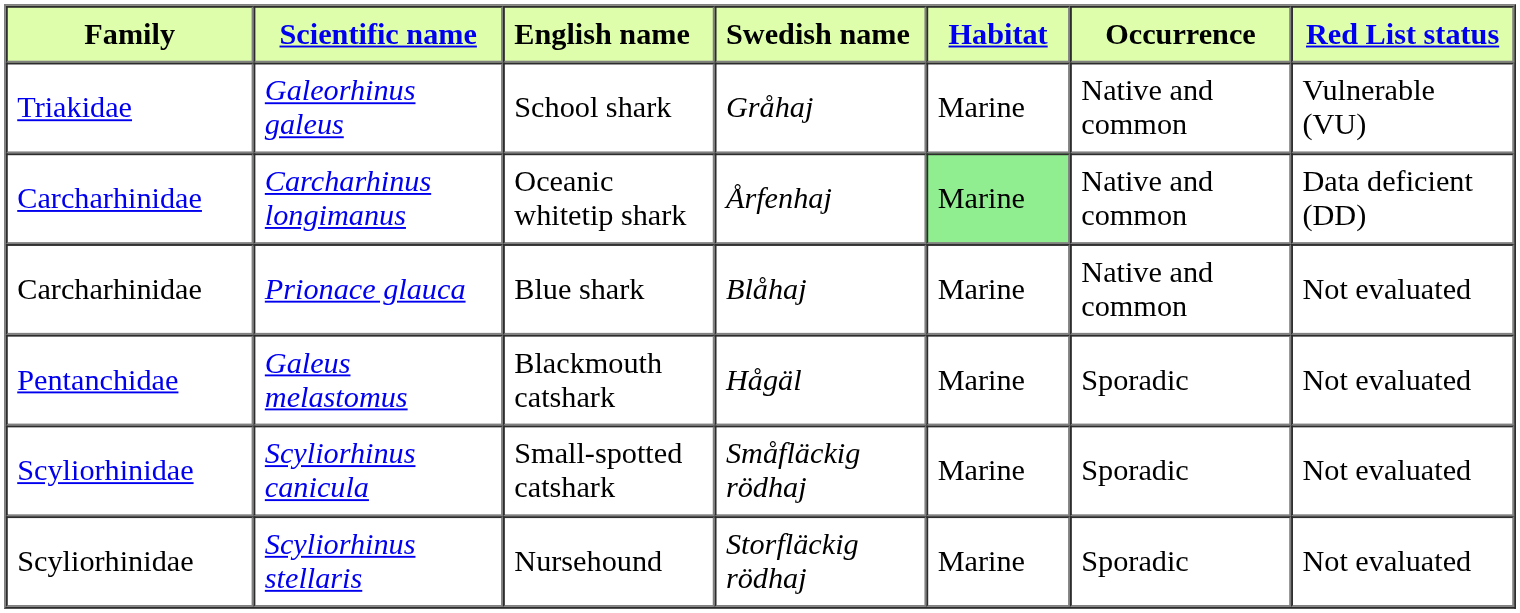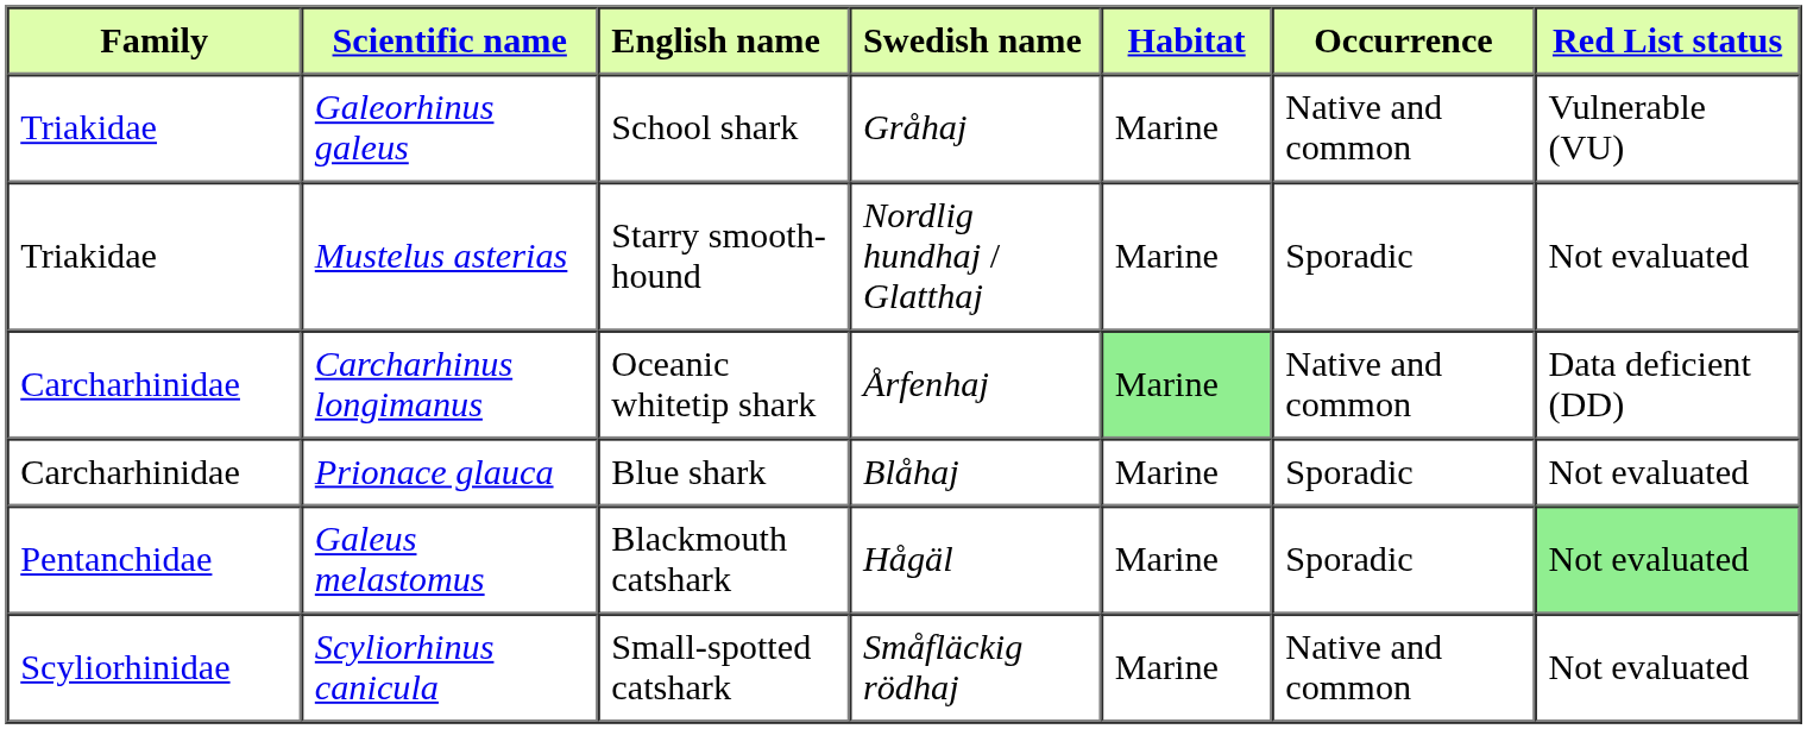 <table style="width:800px" border=1 cellspacing=0 cellpadding=5>
 <tr bgcolor="#defeac">
 <th width=119>Family</th>
 <th width=120><a href='#'>Scientific name</a></th>
 <td width=100><strong>English name</strong></td>
 <td width=100><strong>Swedish name</strong></td>
 <th><a href='#'>Habitat</a></th>
 <th width=105>Occurrence</th>
 <th width=106 nowrap="nowrap"><a href='#'>Red List status</a></th>
 </tr>
 <tr>
 <td><a href='#'>Triakidae</a></td>
 <td><em><a href='#'>Galeorhinus galeus</a></em></td>
 <td>School shark</td>
 <td><em>Gråhaj</em></td>
 <td>Marine</td>
 <td>Native and common</td>
 <td>Vulnerable (VU)</td>
 </tr>
 <tr>
+<td>Triakidae</td>
+<td><em><a href='#'>Mustelus asterias</a></em></td>
+<td>Starry smooth-hound</td>
+<td><em>Nordlig hundhaj</em> / <em>Glatthaj</em></td>
+<td>Marine</td>
+<td>Sporadic</td>
+<td>Not evaluated</td>
+</tr>
+<tr>
 <td><a href='#'>Carcharhinidae</a></td>
 <td><em><a href='#'>Carcharhinus longimanus</a></em></td>
 <td>Oceanic whitetip shark</td>
 <td><em>Årfenhaj</em></td>
 <td style="background: lightgreen;">Marine</td>
 <td>Native and common</td>
 <td>Data deficient (DD)</td>
 </tr>
 <tr>
 <td>Carcharhinidae</td>
 <td><em><a href='#'>Prionace glauca</a></em></td>
 <td>Blue shark</td>
 <td><em>Blåhaj</em></td>
 <td>Marine</td>
-<td>Native and common</td>
+<td>Sporadic</td>
 <td>Not evaluated</td>
 </tr>
 <tr>
 <td><a href='#'>Pentanchidae</a></td>
 <td><em><a href='#'>Galeus melastomus</a></em></td>
 <td>Blackmouth catshark</td>
 <td><em>Hågäl</em></td>
 <td>Marine</td>
 <td>Sporadic</td>
-<td>Not evaluated</td>
+<td style="background: lightgreen;">Not evaluated</td>
 </tr>
 <tr>
 <td><a href='#'>Scyliorhinidae</a></td>
 <td><em><a href='#'>Scyliorhinus canicula</a></em></td>
 <td>Small-spotted catshark</td>
 <td><em>Småfläckig rödhaj</em></td>
 <td>Marine</td>
-<td>Sporadic</td>
-<td>Not evaluated</td>
-</tr>
-<tr>
-<td>Scyliorhinidae</td>
-<td><em><a href='#'>Scyliorhinus stellaris</a></em></td>
-<td>Nursehound</td>
-<td><em>Storfläckig rödhaj</em></td>
-<td>Marine</td>
-<td>Sporadic</td>
+<td>Native and common</td>
 <td>Not evaluated</td>
 </tr>
 </table>
